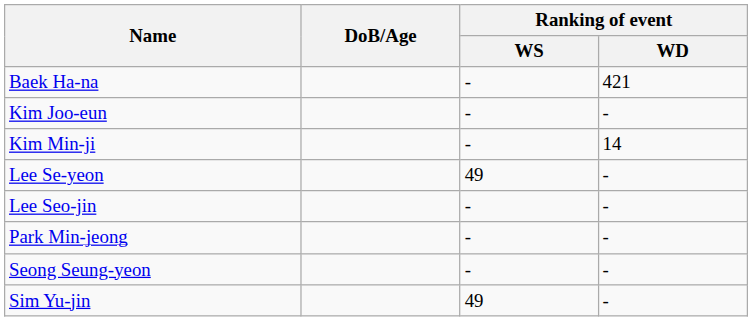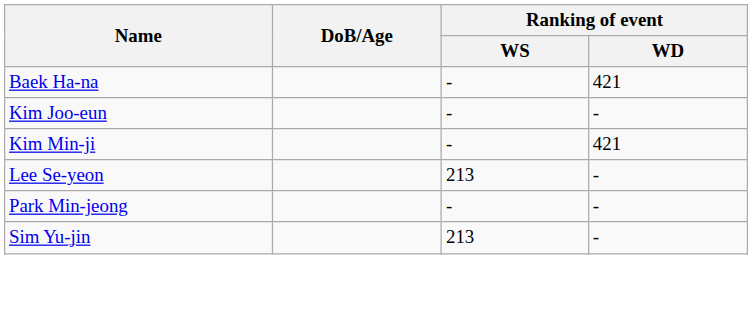 <table class="wikitable" style="width:600px; font-size:95%;">
 <tr>
 <th rowspan="2" align="left">Name</th>
 <th rowspan="2" align="left">DoB/Age</th>
 <th colspan="2" align="center">Ranking of event</th>
 </tr>
 <tr>
 <th align="left">WS</th>
 <th align="left">WD</th>
 </tr>
 <tr>
 <td><a href='#'>Baek Ha-na</a></td>
 <td></td>
 <td>-</td>
 <td>421</td>
 </tr>
 <tr>
 <td><a href='#'>Kim Joo-eun</a></td>
 <td></td>
 <td>-</td>
 <td>-</td>
 </tr>
 <tr>
 <td><a href='#'>Kim Min-ji</a></td>
 <td></td>
 <td>-</td>
-<td>14</td>
+<td>421</td>
 </tr>
 <tr>
 <td><a href='#'>Lee Se-yeon</a></td>
 <td></td>
-<td>49</td>
-<td>-</td>
-</tr>
-<tr>
-<td><a href='#'>Lee Seo-jin</a></td>
-<td></td>
-<td>-</td>
+<td>213</td>
 <td>-</td>
 </tr>
 <tr>
 <td><a href='#'>Park Min-jeong</a></td>
 <td></td>
 <td>-</td>
 <td>-</td>
 </tr>
 <tr>
-<td><a href='#'>Seong Seung-yeon</a></td>
-<td></td>
-<td>-</td>
-<td>-</td>
-</tr>
-<tr>
 <td><a href='#'>Sim Yu-jin</a></td>
 <td></td>
-<td>49</td>
+<td>213</td>
 <td>-</td>
 </tr>
 </table>
